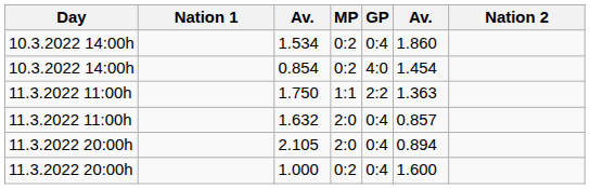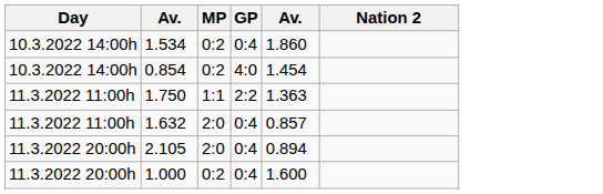 <table class="wikitable" style="text-align:left">
 <tr>
 <th>Day</th>
-<th style="width:8em">Nation 1</th>
 <th style="width:3em">Av.</th>
 <th style="width:1em">MP</th>
 <th style="width:1em">GP</th>
 <th style="width:3em">Av.</th>
 <th style="width:8em">Nation 2</th>
 </tr>
 <tr>
 <td>10.3.2022 14:00h</td>
-<td style="text-align:left"></td>
 <td>1.534</td>
 <td>0:2</td>
 <td>0:4</td>
 <td>1.860</td>
 <td></td>
 </tr>
 <tr>
 <td>10.3.2022 14:00h</td>
-<td style="text-align:left"></td>
 <td>0.854</td>
 <td>0:2</td>
 <td>4:0</td>
 <td>1.454</td>
 <td></td>
 </tr>
 <tr>
 <td>11.3.2022 11:00h</td>
-<td style="text-align:left"></td>
 <td>1.750</td>
 <td>1:1</td>
 <td>2:2</td>
 <td>1.363</td>
 <td></td>
 </tr>
 <tr>
 <td>11.3.2022 11:00h</td>
-<td style="text-align:left"></td>
 <td>1.632</td>
 <td>2:0</td>
 <td>0:4</td>
 <td>0.857</td>
 <td></td>
 </tr>
 <tr>
 <td>11.3.2022 20:00h</td>
-<td style="text-align:left"></td>
 <td>2.105</td>
 <td>2:0</td>
 <td>0:4</td>
 <td>0.894</td>
 <td></td>
 </tr>
 <tr>
 <td>11.3.2022 20:00h</td>
-<td style="text-align:left"></td>
 <td>1.000</td>
 <td>0:2</td>
 <td>0:4</td>
 <td>1.600</td>
 <td></td>
 </tr>
 </table>
